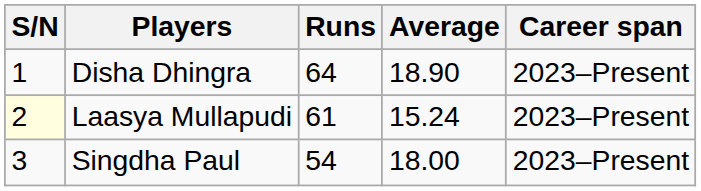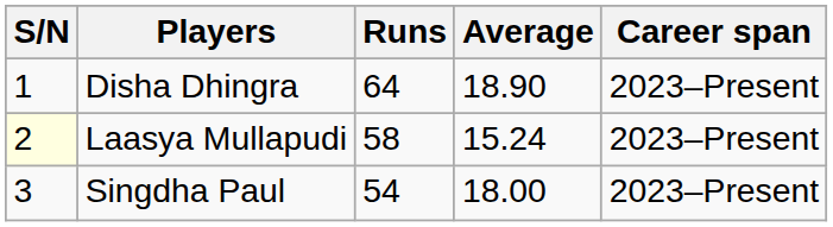 <table class="wikitable">
 <tr>
 <th>S/N</th>
 <th>Players</th>
 <th>Runs</th>
 <th>Average</th>
 <th>Career span</th>
 </tr>
 <tr>
 <td>1</td>
 <td>Disha Dhingra</td>
 <td>64</td>
 <td>18.90</td>
 <td>2023–Present</td>
 </tr>
 <tr>
 <td style="background: lightyellow;">2</td>
 <td>Laasya Mullapudi</td>
-<td>61</td>
+<td>58</td>
 <td>15.24</td>
 <td>2023–Present</td>
 </tr>
 <tr>
 <td>3</td>
 <td>Singdha Paul</td>
 <td>54</td>
 <td>18.00</td>
 <td>2023–Present</td>
 </tr>
 </table>
